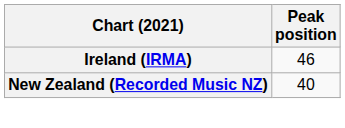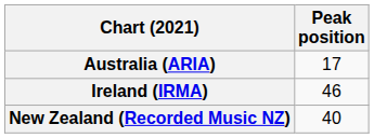 <table class="wikitable sortable plainrowheaders" style="text-align:center">
 <tr>
 <th scope="col">Chart (2021)</th>
 <th scope="col">Peak<br>position</th>
+</tr>
+<tr>
+<th scope="row">Australia (<a href='#'>ARIA</a>)</th>
+<td>17</td>
 </tr>
 <tr>
 <th scope="row">Ireland (<a href='#'>IRMA</a>)</th>
 <td>46</td>
 </tr>
 <tr>
 <th scope="row">New Zealand (<a href='#'>Recorded Music NZ</a>)</th>
 <td>40</td>
 </tr>
 </table>
